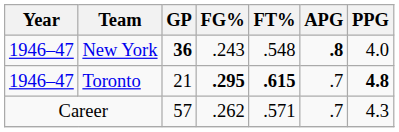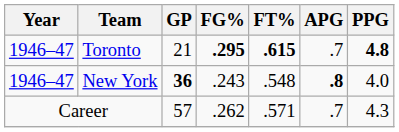 <table class="wikitable sortable" style="font-size:95%; text-align:right;">
 <tr>
 <th>Year</th>
 <th>Team</th>
 <th>GP</th>
 <th>FG%</th>
 <th>FT%</th>
 <th>APG</th>
 <th>PPG</th>
 </tr>
 <tr>
 <td style="text-align:left;"><a href='#'>1946–47</a></td>
+<td style="text-align:left;"><a href='#'>Toronto</a></td>
+<td>21</td>
+<td><strong>.295</strong></td>
+<td><strong>.615</strong></td>
+<td>.7</td>
+<td><strong>4.8</strong></td>
+</tr>
+<tr>
+<td style="text-align:left;"><a href='#'>1946–47</a></td>
 <td style="text-align:left;"><a href='#'>New York</a></td>
 <td><strong>36</strong></td>
 <td>.243</td>
 <td>.548</td>
 <td><strong>.8</strong></td>
 <td>4.0</td>
-</tr>
-<tr>
-<td style="text-align:left;"><a href='#'>1946–47</a></td>
-<td style="text-align:left;"><a href='#'>Toronto</a></td>
-<td>21</td>
-<td><strong>.295</strong></td>
-<td><strong>.615</strong></td>
-<td>.7</td>
-<td><strong>4.8</strong></td>
 </tr>
 <tr>
 <td style="text-align:center;" colspan="2">Career</td>
 <td>57</td>
 <td>.262</td>
 <td>.571</td>
 <td>.7</td>
 <td>4.3</td>
 </tr>
 <tr>
 </tr>
 </table>
